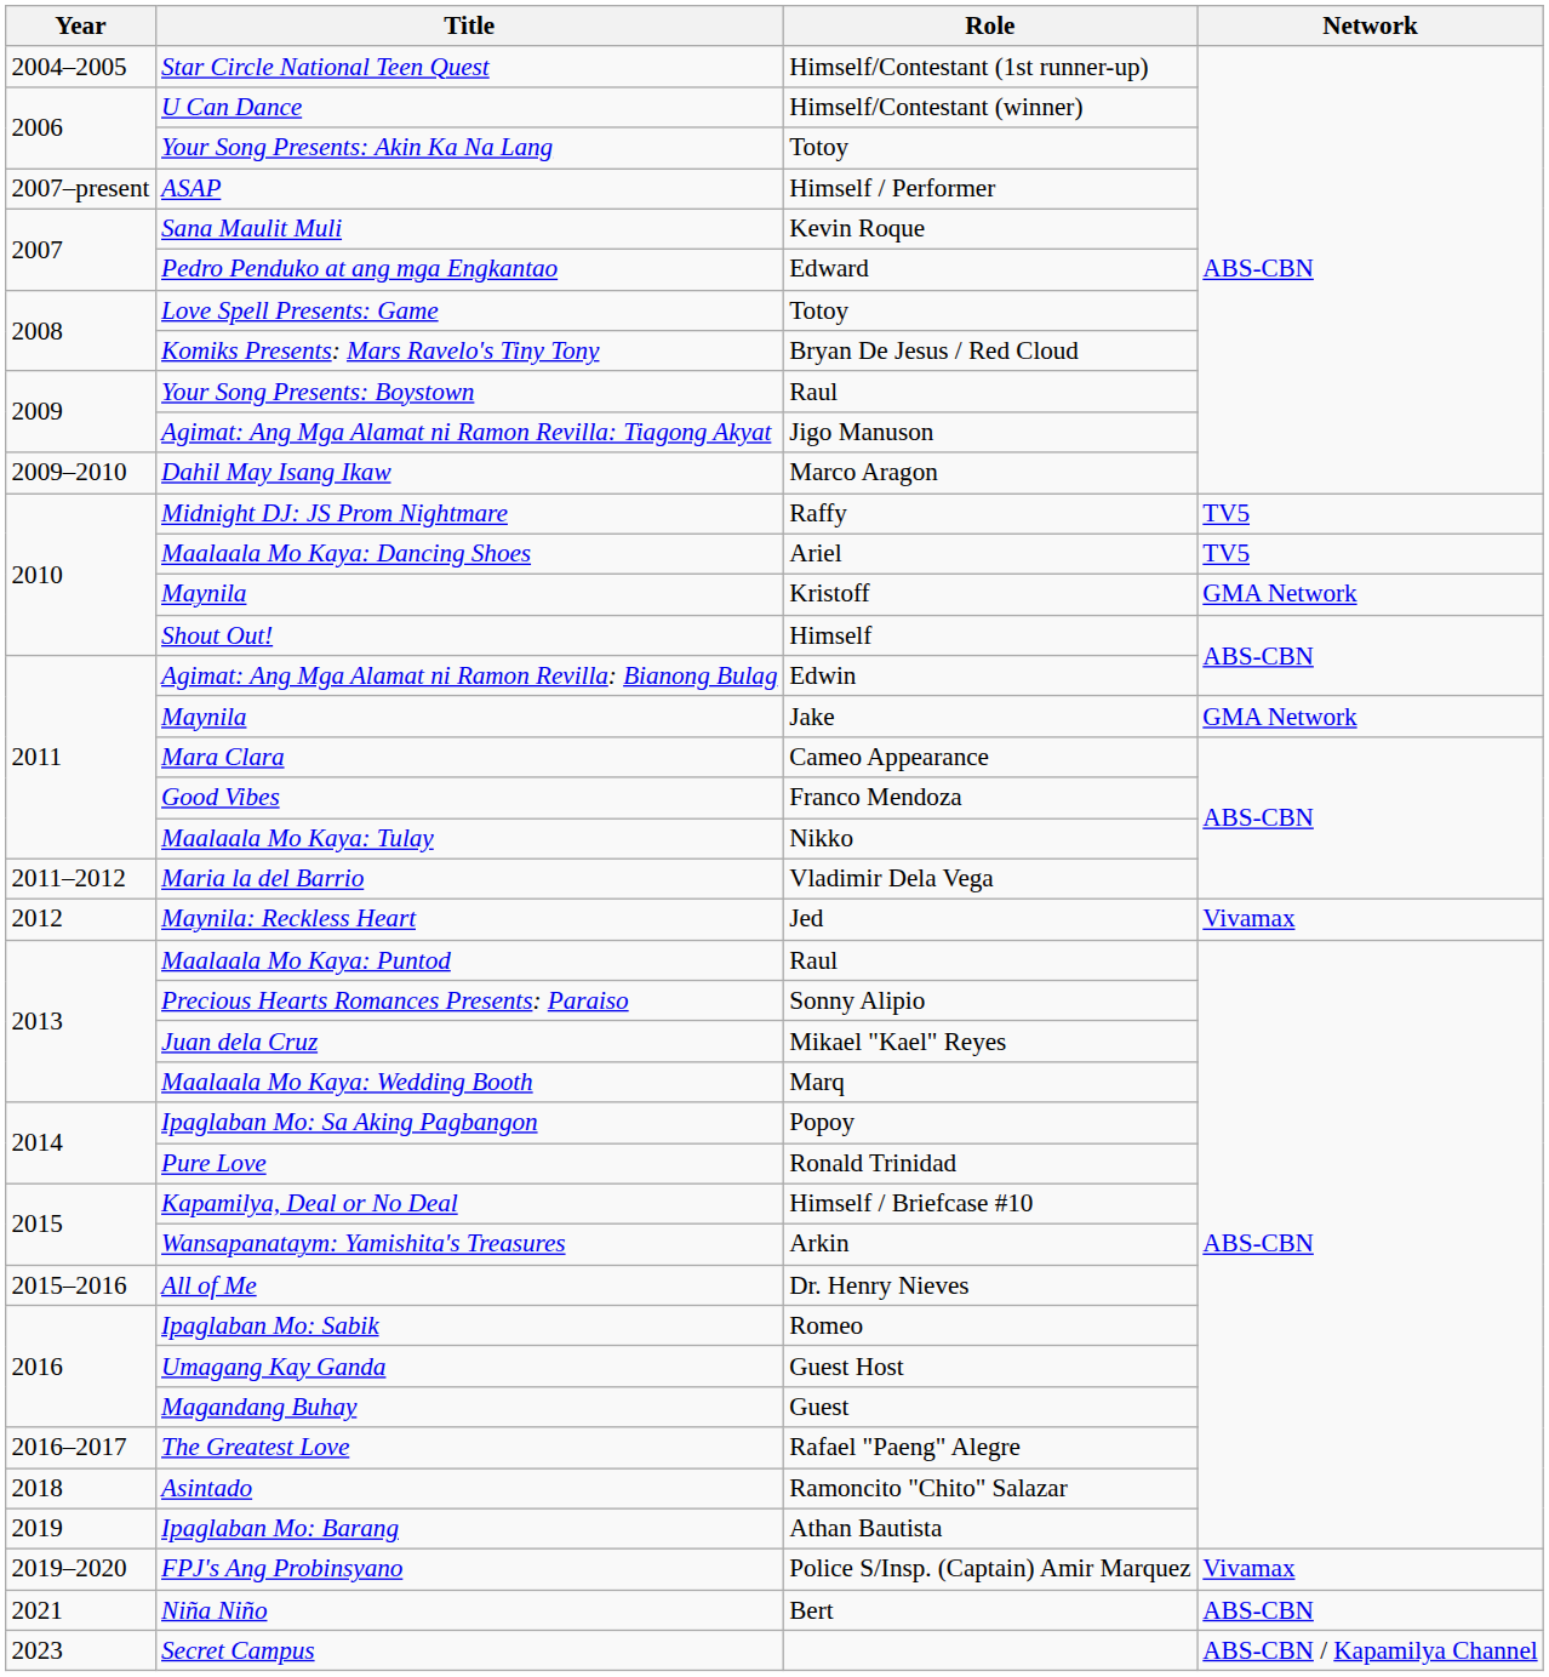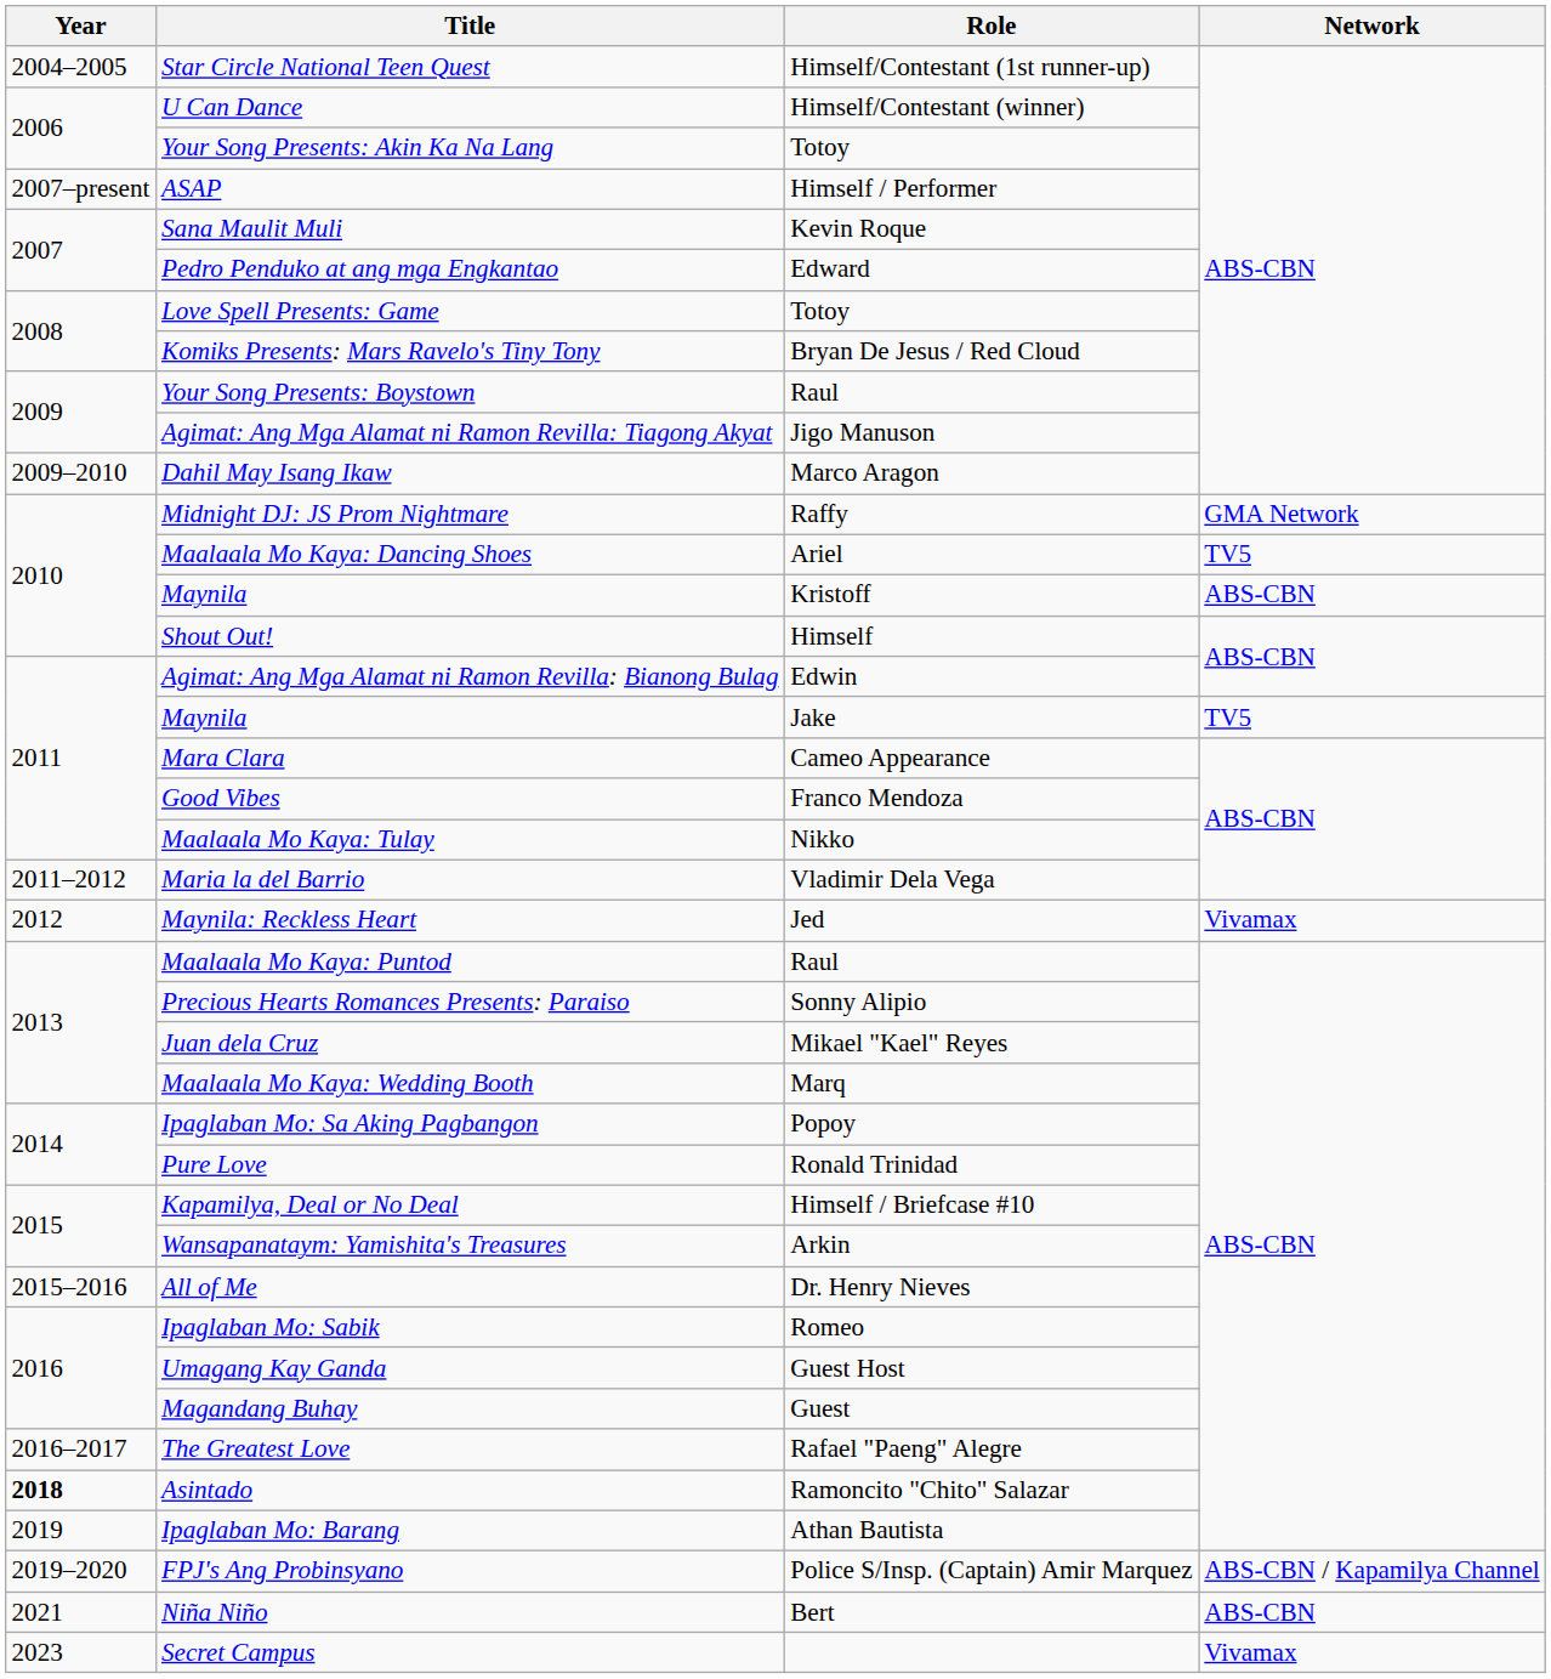 <table class="wikitable sortable">
 <tr>
 <th>Year</th>
 <th>Title</th>
 <th>Role</th>
 <th>Network</th>
 </tr>
 <tr>
 <td>2004–2005</td>
 <td><em><a href='#'>Star Circle National Teen Quest</a></em></td>
 <td>Himself/Contestant (1st runner-up)</td>
 <td rowspan=11><a href='#'>ABS-CBN</a></td>
 </tr>
 <tr>
 <td rowspan=2>2006</td>
 <td><em><a href='#'>U Can Dance</a></em></td>
 <td>Himself/Contestant (winner)</td>
 </tr>
 <tr>
 <td><em><a href='#'>Your Song Presents: Akin Ka Na Lang</a></em></td>
 <td>Totoy</td>
 </tr>
 <tr>
 <td>2007–present</td>
 <td><em><a href='#'>ASAP</a></em></td>
 <td>Himself / Performer</td>
 </tr>
 <tr>
 <td rowspan=2>2007</td>
 <td><em><a href='#'>Sana Maulit Muli</a></em></td>
 <td>Kevin Roque</td>
 </tr>
 <tr>
 <td><em><a href='#'>Pedro Penduko at ang mga Engkantao</a></em></td>
 <td>Edward</td>
 </tr>
 <tr>
 <td rowspan=2>2008</td>
 <td><em><a href='#'> Love Spell Presents: Game</a></em></td>
 <td>Totoy</td>
 </tr>
 <tr>
 <td><em><a href='#'>Komiks Presents</a>: <a href='#'>Mars Ravelo's Tiny Tony</a></em></td>
 <td>Bryan De Jesus / Red Cloud</td>
 </tr>
 <tr>
 <td rowspan=2>2009</td>
 <td><em><a href='#'>Your Song Presents: Boystown</a></em></td>
 <td>Raul</td>
 </tr>
 <tr>
 <td><em><a href='#'>Agimat: Ang Mga Alamat ni Ramon Revilla: Tiagong Akyat</a></em></td>
 <td>Jigo Manuson</td>
 </tr>
 <tr>
 <td>2009–2010</td>
 <td><em><a href='#'>Dahil May Isang Ikaw</a></em></td>
 <td>Marco Aragon</td>
 </tr>
 <tr>
 <td rowspan=4>2010</td>
 <td><em><a href='#'>Midnight DJ: JS Prom Nightmare</a></em></td>
 <td>Raffy</td>
-<td><a href='#'>TV5</a></td>
+<td><a href='#'>GMA Network</a></td>
 </tr>
 <tr>
 <td><em><a href='#'>Maalaala Mo Kaya: Dancing Shoes</a></em></td>
 <td>Ariel</td>
 <td><a href='#'>TV5</a></td>
 </tr>
 <tr>
 <td><em><a href='#'>Maynila</a></em></td>
 <td>Kristoff</td>
-<td><a href='#'>GMA Network</a></td>
+<td><a href='#'>ABS-CBN</a></td>
 </tr>
 <tr>
 <td><em><a href='#'>Shout Out!</a></em></td>
 <td>Himself</td>
 <td rowspan=2><a href='#'>ABS-CBN</a></td>
 </tr>
 <tr>
 <td rowspan=5>2011</td>
 <td><em><a href='#'>Agimat: Ang Mga Alamat ni Ramon Revilla</a>: <a href='#'>Bianong Bulag</a></em></td>
 <td>Edwin</td>
 </tr>
 <tr>
 <td><em><a href='#'>Maynila</a></em></td>
 <td>Jake</td>
-<td><a href='#'>GMA Network</a></td>
+<td><a href='#'>TV5</a></td>
 </tr>
 <tr>
 <td><em><a href='#'>Mara Clara</a></em></td>
 <td>Cameo Appearance</td>
 <td rowspan=4><a href='#'>ABS-CBN</a></td>
 </tr>
 <tr>
 <td><em><a href='#'>Good Vibes</a></em></td>
 <td>Franco Mendoza</td>
 </tr>
 <tr>
 <td><em><a href='#'>Maalaala Mo Kaya: Tulay</a></em></td>
 <td>Nikko</td>
 </tr>
 <tr>
 <td>2011–2012</td>
 <td><em><a href='#'>Maria la del Barrio</a></em></td>
 <td>Vladimir Dela Vega</td>
 </tr>
 <tr>
 <td>2012</td>
 <td><em><a href='#'>Maynila: Reckless Heart</a></em></td>
 <td>Jed</td>
 <td><a href='#'>Vivamax</a></td>
 </tr>
 <tr>
 <td rowspan="4">2013</td>
 <td><em><a href='#'>Maalaala Mo Kaya: Puntod</a></em></td>
 <td>Raul</td>
 <td rowspan="15"><a href='#'>ABS-CBN</a></td>
 </tr>
 <tr>
 <td><em><a href='#'>Precious Hearts Romances Presents</a>: <a href='#'>Paraiso</a></em></td>
 <td>Sonny Alipio</td>
 </tr>
 <tr>
 <td><em><a href='#'>Juan dela Cruz</a></em></td>
 <td>Mikael "Kael" Reyes</td>
 </tr>
 <tr>
 <td><em><a href='#'>Maalaala Mo Kaya: Wedding Booth</a></em></td>
 <td>Marq</td>
 </tr>
 <tr>
 <td rowspan="2">2014</td>
 <td><em><a href='#'>Ipaglaban Mo: Sa Aking Pagbangon</a></em></td>
 <td>Popoy</td>
 </tr>
 <tr>
 <td><em><a href='#'>Pure Love</a></em></td>
 <td>Ronald Trinidad</td>
 </tr>
 <tr>
 <td rowspan="2">2015</td>
 <td><em><a href='#'>Kapamilya, Deal or No Deal</a></em></td>
 <td>Himself / Briefcase #10</td>
 </tr>
 <tr>
 <td><em><a href='#'>Wansapanataym: Yamishita's Treasures</a></em></td>
 <td>Arkin</td>
 </tr>
 <tr>
 <td>2015–2016</td>
 <td><em><a href='#'>All of Me</a></em></td>
 <td>Dr. Henry Nieves</td>
 </tr>
 <tr>
 <td rowspan="3">2016</td>
 <td><em><a href='#'>Ipaglaban Mo: Sabik</a></em></td>
 <td>Romeo</td>
 </tr>
 <tr>
 <td><em><a href='#'>Umagang Kay Ganda</a></em></td>
 <td>Guest Host</td>
 </tr>
 <tr>
 <td><em><a href='#'>Magandang Buhay</a></em></td>
 <td>Guest</td>
 </tr>
 <tr>
 <td>2016–2017</td>
 <td><em><a href='#'>The Greatest Love</a></em></td>
 <td>Rafael "Paeng" Alegre</td>
 </tr>
 <tr>
-<td>2018</td>
+<td><strong>2018</strong></td>
 <td><em><a href='#'>Asintado</a></em></td>
 <td>Ramoncito "Chito" Salazar</td>
 </tr>
 <tr>
 <td>2019</td>
 <td><em><a href='#'>Ipaglaban Mo: Barang</a></em></td>
 <td>Athan Bautista</td>
 </tr>
 <tr>
 <td>2019–2020</td>
 <td><em><a href='#'>FPJ's Ang Probinsyano</a></em></td>
 <td>Police S/Insp. (Captain) Amir Marquez</td>
-<td><a href='#'>Vivamax</a></td>
+<td><a href='#'>ABS-CBN</a> / <a href='#'>Kapamilya Channel</a></td>
 </tr>
 <tr>
 <td>2021</td>
 <td><em><a href='#'>Niña Niño</a></em></td>
 <td>Bert</td>
 <td><a href='#'>ABS-CBN</a></td>
 </tr>
 <tr>
 <td>2023</td>
 <td><em><a href='#'>Secret Campus</a></em></td>
 <td></td>
-<td><a href='#'>ABS-CBN</a> / <a href='#'>Kapamilya Channel</a></td>
+<td><a href='#'>Vivamax</a></td>
 </tr>
 </table>
